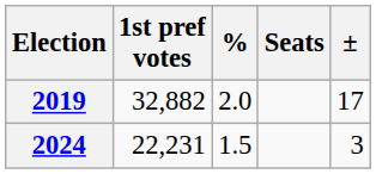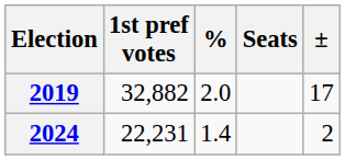 <table class="wikitable" style="font-size:97%; text-align:right;">
 <tr>
 <th>Election</th>
 <th>1st pref<br>votes</th>
 <th>%</th>
 <th>Seats</th>
 <th>±</th>
 </tr>
 <tr>
 <th><a href='#'>2019</a></th>
 <td>32,882</td>
 <td>2.0</td>
 <td></td>
 <td> 17</td>
 </tr>
 <tr>
 <th><a href='#'>2024</a></th>
 <td>22,231</td>
-<td>1.5</td>
+<td>1.4</td>
 <td></td>
-<td> 3</td>
+<td> 2</td>
 </tr>
 </table>
